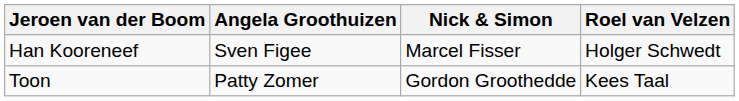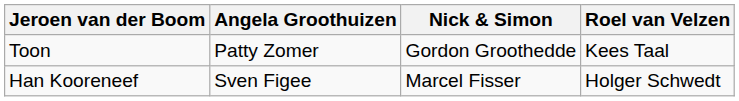 <table class="wikitable">
 <tr>
 <th>Jeroen van der Boom</th>
 <th>Angela Groothuizen</th>
 <th>Nick & Simon</th>
 <th>Roel van Velzen</th>
 </tr>
 <tr>
+<td>Toon</td>
+<td>Patty Zomer</td>
+<td>Gordon Groothedde</td>
+<td>Kees Taal</td>
+</tr>
+<tr>
 <td>Han Kooreneef</td>
 <td>Sven Figee</td>
 <td>Marcel Fisser</td>
 <td>Holger Schwedt</td>
 </tr>
-<tr>
-<td>Toon</td>
-<td>Patty Zomer</td>
-<td>Gordon Groothedde</td>
-<td>Kees Taal</td>
-</tr>
 </table>
